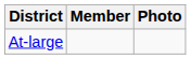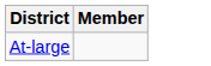 <table class="wikitable sortable">
 <tr>
 <th>District</th>
 <th>Member</th>
-<th>Photo</th>
 </tr>
 <tr>
 <td><a href='#'>At-large</a></td>
 <td></td>
-<td></td>
 </tr>
 </table>
